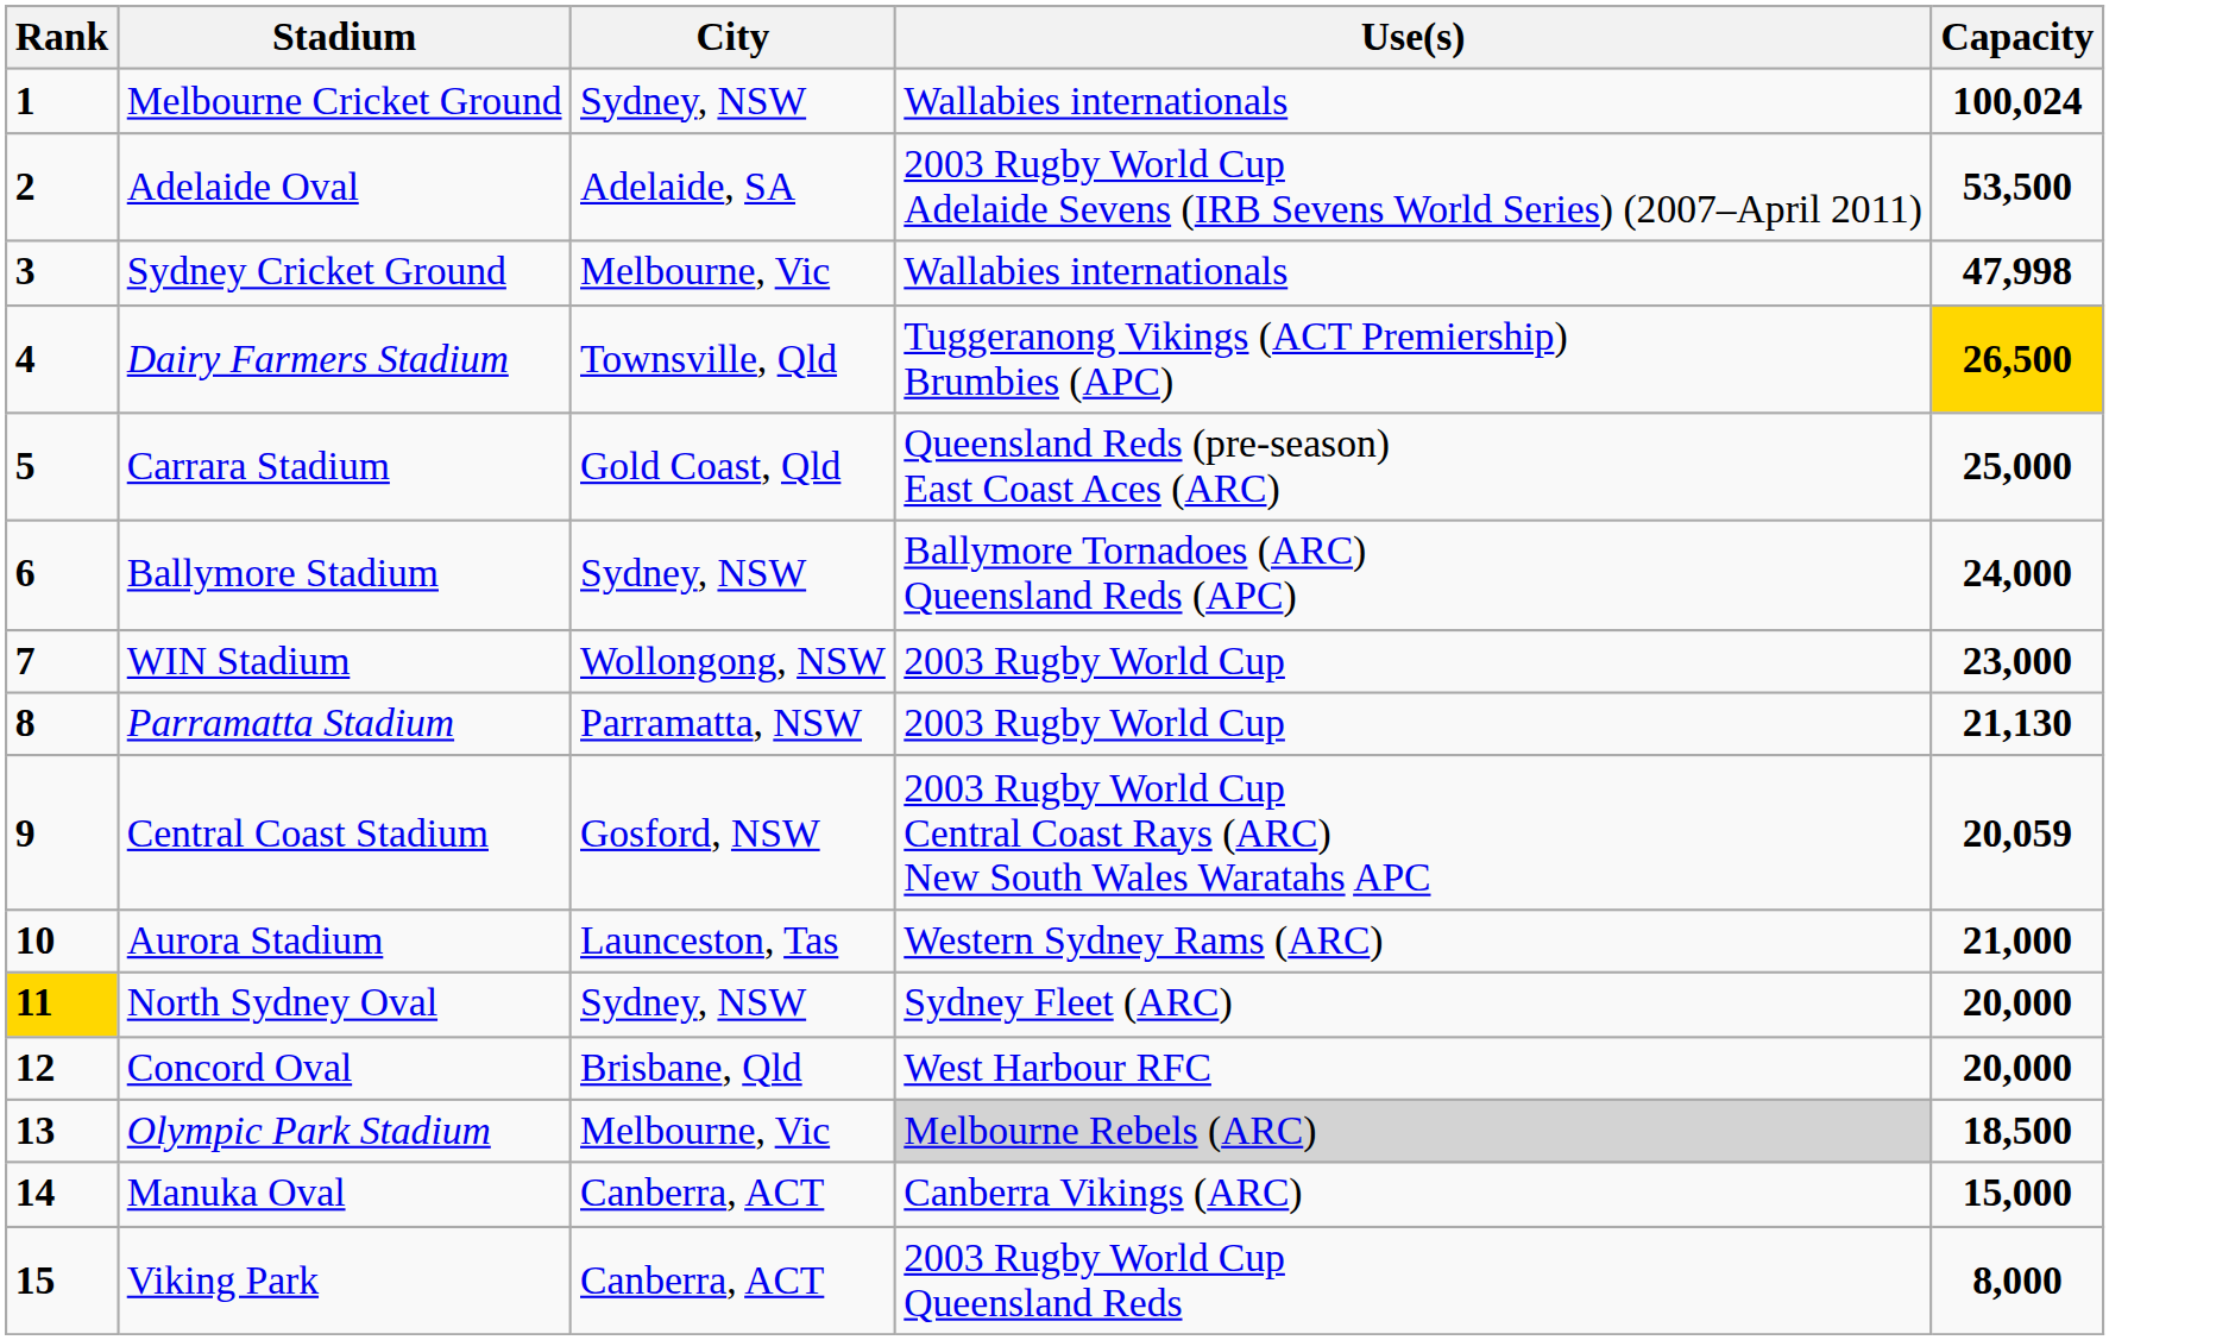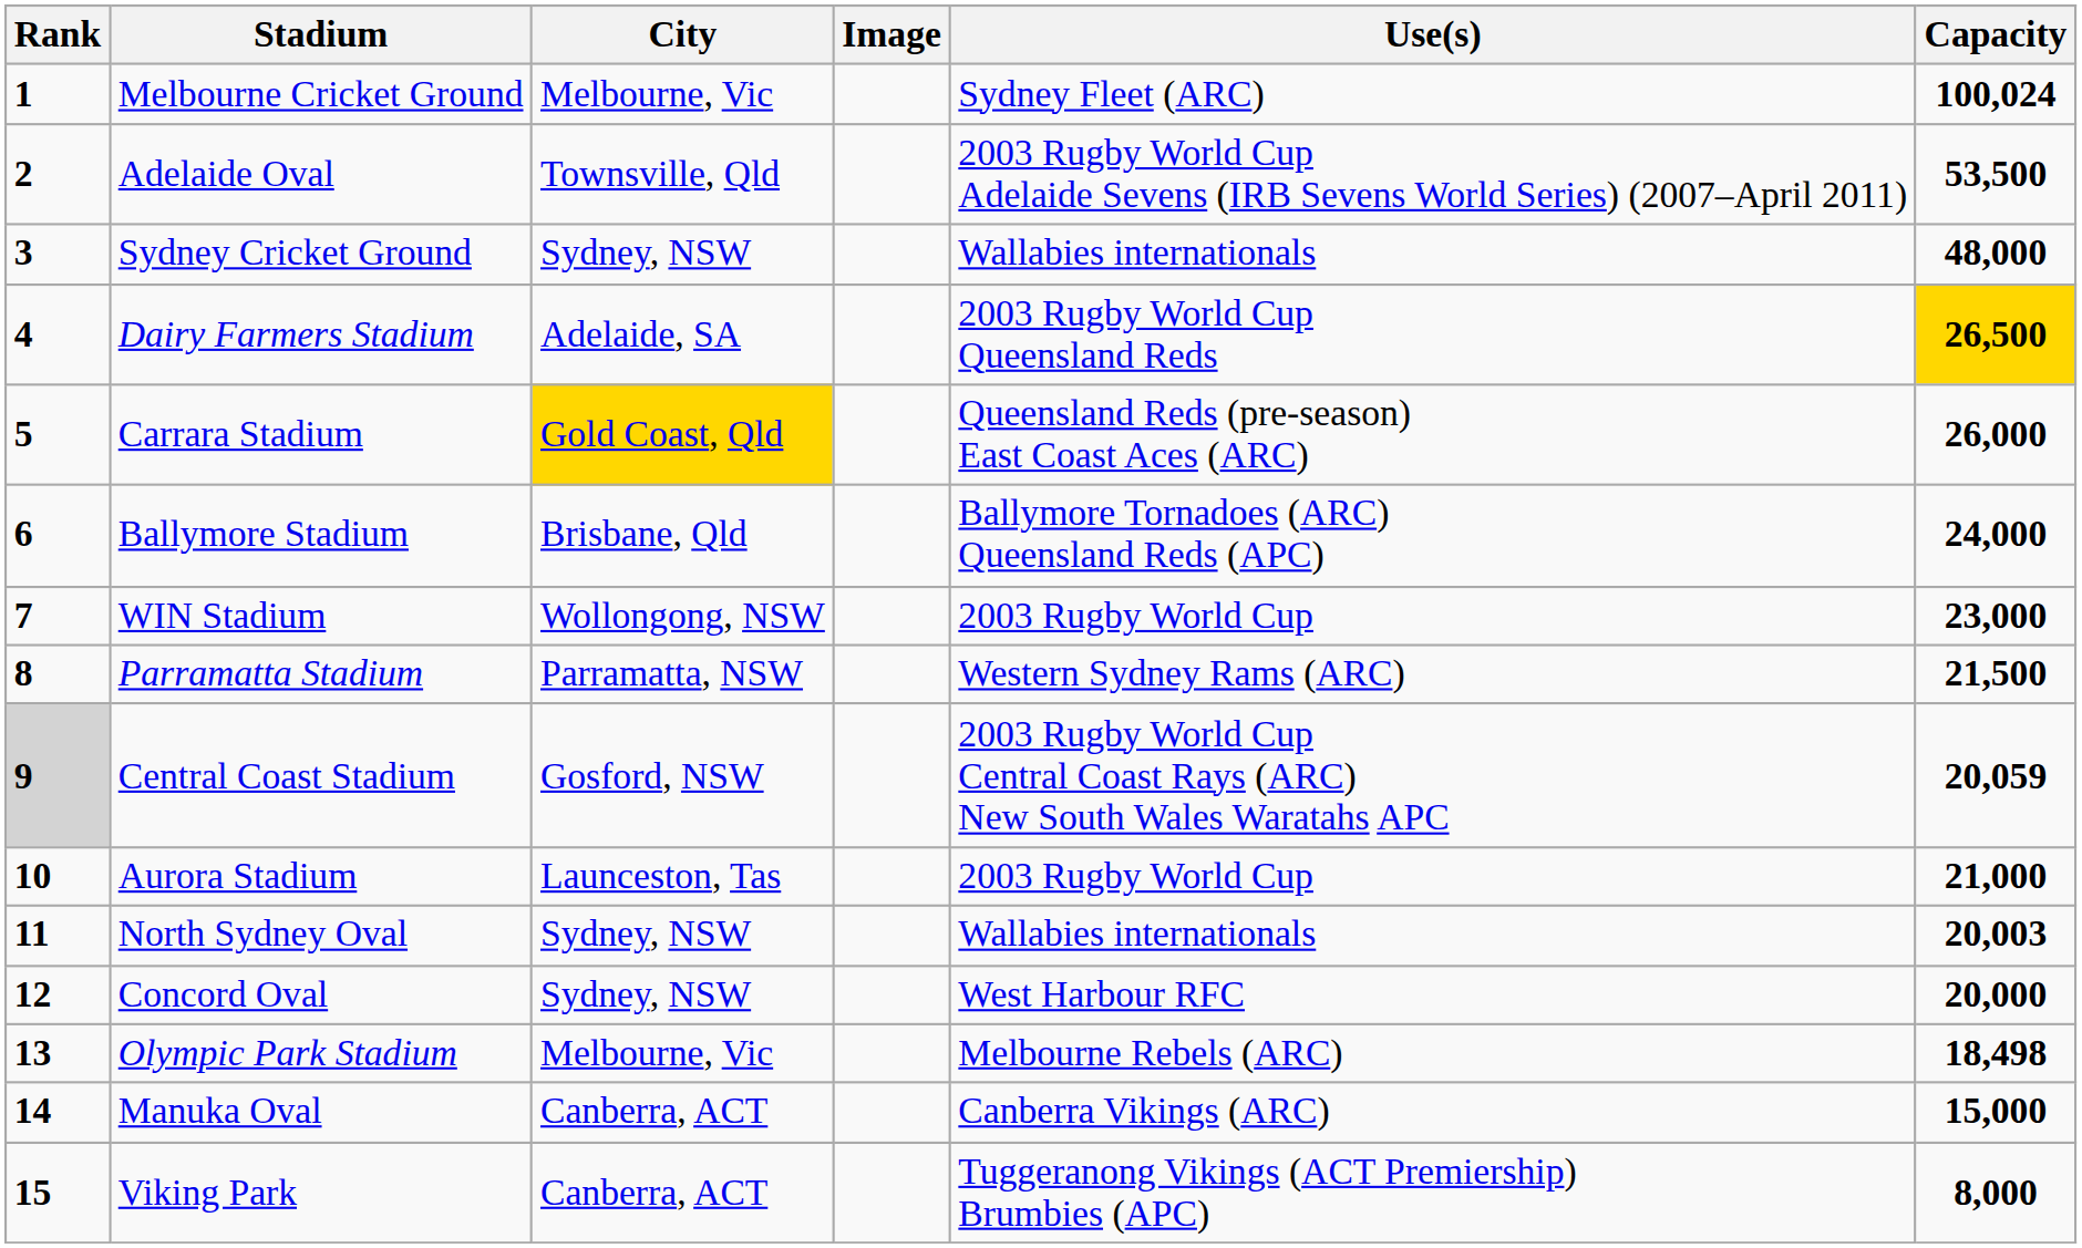 <table class="wikitable sortable">
 <tr>
 <th>Rank</th>
 <th>Stadium</th>
 <th>City</th>
+<th>Image</th>
 <th>Use(s)</th>
 <th>Capacity</th>
 </tr>
 <tr>
 <td><strong>1</strong></td>
 <td><a href='#'>Melbourne Cricket Ground</a></td>
-<td><a href='#'>Sydney</a>, <a href='#'>NSW</a></td>
-<td><a href='#'>Wallabies internationals</a></td>
+<td><a href='#'>Melbourne</a>, <a href='#'>Vic</a></td>
+<td></td>
+<td><a href='#'>Sydney Fleet</a> (<a href='#'>ARC</a>)</td>
 <td style="text-align: center;"><strong>100,024</strong></td>
 </tr>
 <tr>
 <td><strong>2</strong></td>
 <td><a href='#'>Adelaide Oval</a></td>
-<td><a href='#'>Adelaide</a>, <a href='#'>SA</a></td>
+<td><a href='#'>Townsville</a>, <a href='#'>Qld</a></td>
+<td></td>
 <td><a href='#'>2003 Rugby World Cup</a><br><a href='#'>Adelaide Sevens</a> (<a href='#'>IRB Sevens World Series</a>) (2007–April 2011)</td>
 <td style="text-align: center;"><strong>53,500</strong></td>
 </tr>
 <tr>
 <td><strong>3</strong></td>
 <td><a href='#'>Sydney Cricket Ground</a></td>
-<td><a href='#'>Melbourne</a>, <a href='#'>Vic</a></td>
+<td><a href='#'>Sydney</a>, <a href='#'>NSW</a></td>
+<td></td>
 <td><a href='#'>Wallabies internationals</a></td>
-<td style="text-align: center;"><strong>47,998</strong></td>
+<td style="text-align: center;"><strong>48,000</strong></td>
 </tr>
 <tr>
 <td><strong>4</strong></td>
 <td><em><a href='#'>Dairy Farmers Stadium</a></em></td>
-<td><a href='#'>Townsville</a>, <a href='#'>Qld</a></td>
-<td><a href='#'>Tuggeranong Vikings</a> (<a href='#'>ACT Premiership</a>)<br><a href='#'>Brumbies</a> (<a href='#'>APC</a>)</td>
+<td><a href='#'>Adelaide</a>, <a href='#'>SA</a></td>
+<td></td>
+<td><a href='#'>2003 Rugby World Cup</a><br><a href='#'>Queensland Reds</a></td>
 <td style="background: gold; text-align: center;"><strong>26,500</strong></td>
 </tr>
 <tr>
 <td><strong>5</strong></td>
 <td><a href='#'>Carrara Stadium</a></td>
-<td><a href='#'>Gold Coast</a>, <a href='#'>Qld</a></td>
+<td style="background: gold;"><a href='#'>Gold Coast</a>, <a href='#'>Qld</a></td>
+<td></td>
 <td><a href='#'>Queensland Reds</a> (pre-season)<br><a href='#'>East Coast Aces</a> (<a href='#'>ARC</a>)</td>
-<td style="text-align: center;"><strong>25,000</strong></td>
+<td style="text-align: center;"><strong>26,000</strong></td>
 </tr>
 <tr>
 <td><strong>6</strong></td>
 <td><a href='#'>Ballymore Stadium</a></td>
-<td><a href='#'>Sydney</a>, <a href='#'>NSW</a></td>
+<td><a href='#'>Brisbane</a>, <a href='#'>Qld</a></td>
+<td></td>
 <td><a href='#'>Ballymore Tornadoes</a> (<a href='#'>ARC</a>)<br><a href='#'>Queensland Reds</a> (<a href='#'>APC</a>)</td>
 <td style="text-align: center;"><strong>24,000</strong></td>
 </tr>
 <tr>
 <td><strong>7</strong></td>
 <td><a href='#'>WIN Stadium</a></td>
 <td><a href='#'>Wollongong</a>, <a href='#'>NSW</a></td>
+<td></td>
 <td><a href='#'>2003 Rugby World Cup</a></td>
 <td style="text-align: center;"><strong>23,000</strong></td>
 </tr>
 <tr>
 <td><strong>8</strong></td>
 <td><em><a href='#'>Parramatta Stadium</a></em></td>
 <td><a href='#'>Parramatta</a>, <a href='#'>NSW</a></td>
-<td><a href='#'>2003 Rugby World Cup</a></td>
-<td style="text-align: center;"><strong>21,130</strong></td>
+<td></td>
+<td><a href='#'>Western Sydney Rams</a> (<a href='#'>ARC</a>)</td>
+<td style="text-align: center;"><strong>21,500</strong></td>
 </tr>
 <tr>
-<td><strong>9</strong></td>
+<td style="background: lightgrey;"><strong>9</strong></td>
 <td><a href='#'>Central Coast Stadium</a></td>
 <td><a href='#'>Gosford</a>, <a href='#'>NSW</a></td>
+<td></td>
 <td><a href='#'>2003 Rugby World Cup</a><br><a href='#'>Central Coast Rays</a> (<a href='#'>ARC</a>)<br><a href='#'>New South Wales Waratahs</a> <a href='#'>APC</a></td>
 <td style="text-align: center;"><strong>20,059</strong></td>
 </tr>
 <tr>
 <td><strong>10</strong></td>
 <td><a href='#'>Aurora Stadium</a></td>
 <td><a href='#'>Launceston</a>, <a href='#'>Tas</a></td>
-<td><a href='#'>Western Sydney Rams</a> (<a href='#'>ARC</a>)</td>
+<td></td>
+<td><a href='#'>2003 Rugby World Cup</a></td>
 <td style="text-align: center;"><strong>21,000</strong></td>
 </tr>
 <tr>
-<td style="background: gold;"><strong>11</strong></td>
+<td><strong>11</strong></td>
 <td><a href='#'>North Sydney Oval</a></td>
 <td><a href='#'>Sydney</a>, <a href='#'>NSW</a></td>
-<td><a href='#'>Sydney Fleet</a> (<a href='#'>ARC</a>)</td>
-<td style="text-align: center;"><strong>20,000</strong></td>
+<td></td>
+<td><a href='#'>Wallabies internationals</a></td>
+<td style="text-align: center;"><strong>20,003</strong></td>
 </tr>
 <tr>
 <td><strong>12</strong></td>
 <td><a href='#'>Concord Oval</a></td>
-<td><a href='#'>Brisbane</a>, <a href='#'>Qld</a></td>
+<td><a href='#'>Sydney</a>, <a href='#'>NSW</a></td>
+<td></td>
 <td><a href='#'>West Harbour RFC</a></td>
 <td style="text-align: center;"><strong>20,000</strong></td>
 </tr>
 <tr>
 <td><strong>13</strong></td>
 <td><em><a href='#'>Olympic Park Stadium</a></em></td>
 <td><a href='#'>Melbourne</a>, <a href='#'>Vic</a></td>
-<td style="background: lightgrey;"><a href='#'>Melbourne Rebels</a> (<a href='#'>ARC</a>)</td>
-<td style="text-align: center;"><strong>18,500</strong></td>
+<td></td>
+<td><a href='#'>Melbourne Rebels</a> (<a href='#'>ARC</a>)</td>
+<td style="text-align: center;"><strong>18,498</strong></td>
 </tr>
 <tr>
 <td><strong>14</strong></td>
 <td><a href='#'>Manuka Oval</a></td>
 <td><a href='#'>Canberra</a>, <a href='#'>ACT</a></td>
+<td></td>
 <td><a href='#'>Canberra Vikings</a> (<a href='#'>ARC</a>)</td>
 <td style="text-align: center;"><strong>15,000</strong></td>
 </tr>
 <tr>
 <td><strong>15</strong></td>
 <td><a href='#'>Viking Park</a></td>
 <td><a href='#'>Canberra</a>, <a href='#'>ACT</a></td>
-<td><a href='#'>2003 Rugby World Cup</a><br><a href='#'>Queensland Reds</a></td>
+<td></td>
+<td><a href='#'>Tuggeranong Vikings</a> (<a href='#'>ACT Premiership</a>)<br><a href='#'>Brumbies</a> (<a href='#'>APC</a>)</td>
 <td style="text-align: center;"><strong>8,000</strong></td>
 </tr>
 </table>
